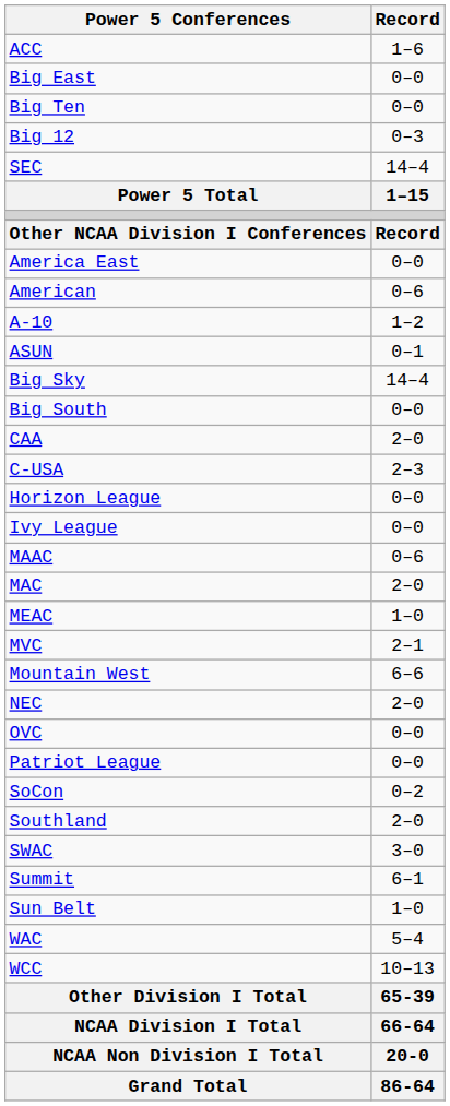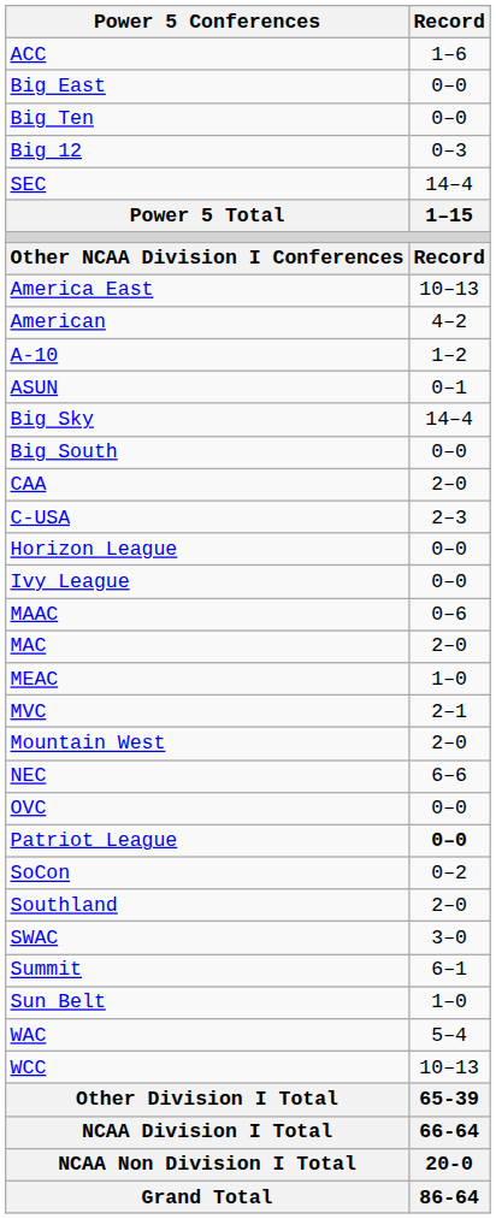 <table class="wikitable">
 <tr>
 <th>Power 5 Conferences</th>
 <th>Record</th>
 </tr>
 <tr>
 <td><a href='#'>ACC</a></td>
 <td align=center>1–6</td>
 </tr>
 <tr>
 <td><a href='#'>Big East</a></td>
 <td align=center>0–0</td>
 </tr>
 <tr>
 <td><a href='#'>Big Ten</a></td>
 <td align=center>0–0</td>
 </tr>
 <tr>
 <td><a href='#'>Big 12</a></td>
 <td align=center>0–3</td>
 </tr>
 <tr>
 <td><a href='#'>SEC</a></td>
 <td align=center>14–4</td>
 </tr>
 <tr>
 <th>Power 5 Total</th>
 <th>1–15</th>
 </tr>
 <tr>
 <th colspan="2" style="background:lightgrey;"></th>
 </tr>
 <tr>
 <th>Other NCAA Division I Conferences</th>
 <th>Record</th>
 </tr>
 <tr>
 <td><a href='#'>America East</a></td>
-<td align=center>0–0</td>
+<td align=center>10–13</td>
 </tr>
 <tr>
 <td><a href='#'>American</a></td>
-<td align=center>0–6</td>
+<td align=center>4–2</td>
 </tr>
 <tr>
 <td><a href='#'>A-10</a></td>
 <td align=center>1–2</td>
 </tr>
 <tr>
 <td><a href='#'>ASUN</a></td>
 <td align=center>0–1</td>
 </tr>
 <tr>
 <td><a href='#'>Big Sky</a></td>
 <td align=center>14–4</td>
 </tr>
 <tr>
 <td><a href='#'>Big South</a></td>
 <td align=center>0–0</td>
 </tr>
 <tr>
 <td><a href='#'>CAA</a></td>
 <td align=center>2–0</td>
 </tr>
 <tr>
 <td><a href='#'>C-USA</a></td>
 <td align=center>2–3</td>
 </tr>
 <tr>
 <td><a href='#'>Horizon League</a></td>
 <td align=center>0–0</td>
 </tr>
 <tr>
 <td><a href='#'>Ivy League</a></td>
 <td align=center>0–0</td>
 </tr>
 <tr>
 <td><a href='#'>MAAC</a></td>
 <td align=center>0–6</td>
 </tr>
 <tr>
 <td><a href='#'>MAC</a></td>
 <td align=center>2–0</td>
 </tr>
 <tr>
 <td><a href='#'>MEAC</a></td>
 <td align=center>1–0</td>
 </tr>
 <tr>
 <td><a href='#'>MVC</a></td>
 <td align=center>2–1</td>
 </tr>
 <tr>
 <td><a href='#'>Mountain West</a></td>
-<td align=center>6–6</td>
+<td align=center>2–0</td>
 </tr>
 <tr>
 <td><a href='#'>NEC</a></td>
-<td align=center>2–0</td>
+<td align=center>6–6</td>
 </tr>
 <tr>
 <td><a href='#'>OVC</a></td>
 <td align=center>0–0</td>
 </tr>
 <tr>
 <td><a href='#'>Patriot League</a></td>
-<td align=center>0–0</td>
+<td align=center><strong>0–0</strong></td>
 </tr>
 <tr>
 <td><a href='#'>SoCon</a></td>
 <td align=center>0–2</td>
 </tr>
 <tr>
 <td><a href='#'>Southland</a></td>
 <td align=center>2–0</td>
 </tr>
 <tr>
 <td><a href='#'>SWAC</a></td>
 <td align=center>3–0</td>
 </tr>
 <tr>
 <td><a href='#'>Summit</a></td>
 <td align=center>6–1</td>
 </tr>
 <tr>
 <td><a href='#'>Sun Belt</a></td>
 <td align=center>1–0</td>
 </tr>
 <tr>
 <td><a href='#'>WAC</a></td>
 <td align=center>5–4</td>
 </tr>
 <tr>
 <td><a href='#'>WCC</a></td>
 <td align=center>10–13</td>
 </tr>
 <tr>
 <th>Other Division I Total</th>
 <th>65-39</th>
 </tr>
 <tr>
 <th>NCAA Division I Total</th>
 <th>66-64</th>
 </tr>
 <tr>
 <th>NCAA Non Division I Total</th>
 <th>20-0</th>
 </tr>
 <tr>
 <th>Grand Total</th>
 <th>86-64</th>
 </tr>
 </table>
